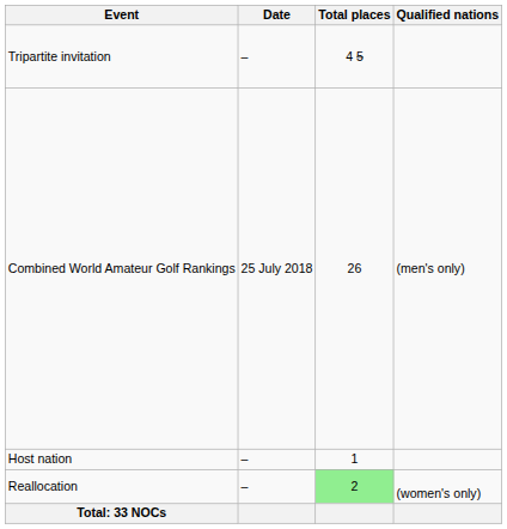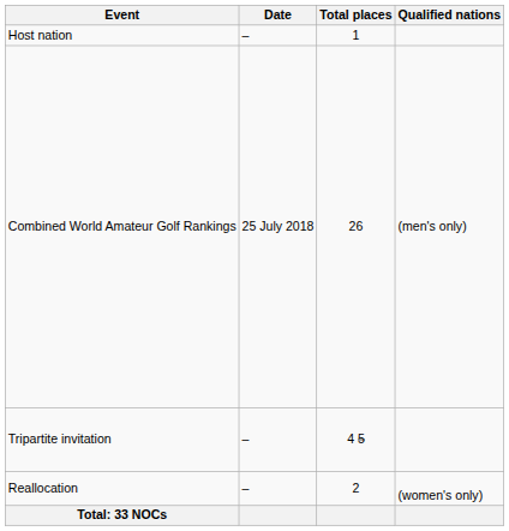 <table class="wikitable">
 <tr>
 <th>Event</th>
 <th>Date</th>
 <th>Total places</th>
 <th>Qualified nations</th>
 </tr>
 <tr>
-<td>Tripartite invitation</td>
+<td>Host nation</td>
 <td>–</td>
-<td align="center">4 <s>5</s></td>
-<td><br><br><br><s></s><br></td>
+<td align="center">1</td>
+<td></td>
 </tr>
 <tr>
 <td>Combined World Amateur Golf Rankings</td>
 <td>25 July 2018</td>
 <td align="center">26</td>
 <td><br><br><br><br><br><br><br><br><br><br><br><br> (men's only)<br><br><br><br><br><br><br><br><br><br><br><br><br></td>
 </tr>
 <tr>
-<td>Host nation</td>
+<td>Tripartite invitation</td>
 <td>–</td>
-<td align="center">1</td>
-<td></td>
+<td align="center">4 <s>5</s></td>
+<td><br><br><br><s></s><br></td>
 </tr>
 <tr>
 <td>Reallocation</td>
 <td>–</td>
-<td align="center" style="background: lightgreen;">2</td>
+<td align="center">2</td>
 <td><br> (women's only)</td>
 </tr>
 <tr>
 <th>Total: 33 NOCs</th>
 <th></th>
 <th></th>
 <th></th>
 </tr>
 </table>
